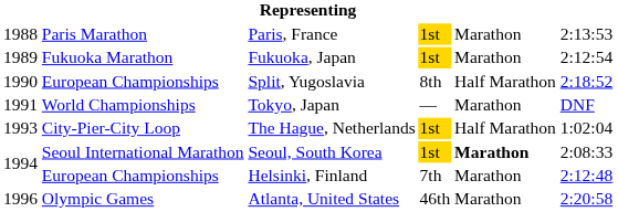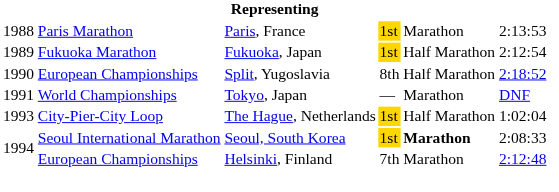 <table>
 <tr>
 <th colspan="6">Representing </th>
 </tr>
 <tr>
 <td>1988</td>
 <td><a href='#'>Paris Marathon</a></td>
 <td><a href='#'>Paris</a>, France</td>
 <td bgcolor="gold">1st</td>
 <td>Marathon</td>
 <td>2:13:53</td>
 </tr>
 <tr>
 <td>1989</td>
 <td><a href='#'>Fukuoka Marathon</a></td>
 <td><a href='#'>Fukuoka</a>, Japan</td>
 <td bgcolor="gold">1st</td>
-<td>Marathon</td>
+<td>Half Marathon</td>
 <td>2:12:54</td>
 </tr>
 <tr>
 <td>1990</td>
 <td><a href='#'>European Championships</a></td>
 <td><a href='#'>Split</a>, Yugoslavia</td>
 <td>8th</td>
 <td>Half Marathon</td>
 <td><a href='#'>2:18:52</a></td>
 </tr>
 <tr>
 <td>1991</td>
 <td><a href='#'>World Championships</a></td>
 <td><a href='#'>Tokyo</a>, Japan</td>
 <td>—</td>
 <td>Marathon</td>
 <td><a href='#'>DNF</a></td>
 </tr>
 <tr>
 <td>1993</td>
 <td><a href='#'>City-Pier-City Loop</a></td>
 <td><a href='#'>The Hague</a>, Netherlands</td>
 <td bgcolor="gold">1st</td>
 <td>Half Marathon</td>
 <td>1:02:04</td>
 </tr>
 <tr>
 <td rowspan=2>1994</td>
 <td><a href='#'>Seoul International Marathon</a></td>
 <td><a href='#'>Seoul, South Korea</a></td>
 <td bgcolor="gold">1st</td>
 <td><strong>Marathon</strong></td>
 <td>2:08:33</td>
 </tr>
 <tr>
 <td><a href='#'>European Championships</a></td>
 <td><a href='#'>Helsinki</a>, Finland</td>
 <td>7th</td>
 <td>Marathon</td>
 <td><a href='#'>2:12:48</a></td>
 </tr>
-<tr>
-<td>1996</td>
-<td><a href='#'>Olympic Games</a></td>
-<td><a href='#'>Atlanta, United States</a></td>
-<td>46th</td>
-<td>Marathon</td>
-<td><a href='#'>2:20:58</a></td>
-</tr>
 </table>
